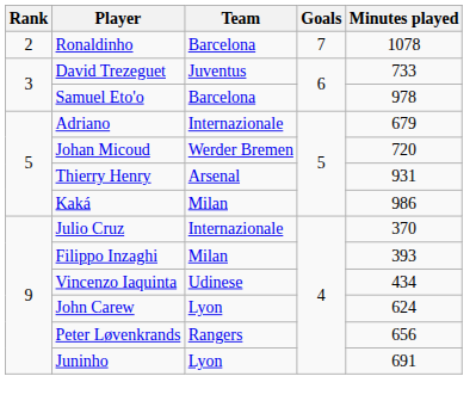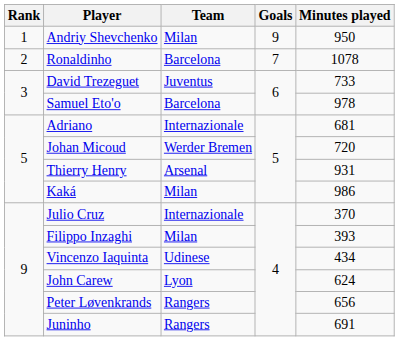 <table class="wikitable" style="text-align:center">
 <tr>
 <th>Rank</th>
 <th>Player</th>
 <th>Team</th>
 <th>Goals</th>
 <th>Minutes played</th>
+</tr>
+<tr>
+<td>1</td>
+<td align=left> <a href='#'>Andriy Shevchenko</a></td>
+<td align=left> <a href='#'>Milan</a></td>
+<td>9</td>
+<td>950</td>
 </tr>
 <tr>
 <td>2</td>
 <td align=left> <a href='#'>Ronaldinho</a></td>
 <td align=left> <a href='#'>Barcelona</a></td>
 <td>7</td>
 <td>1078</td>
 </tr>
 <tr>
 <td rowspan=2>3</td>
 <td align=left> <a href='#'>David Trezeguet</a></td>
 <td align=left> <a href='#'>Juventus</a></td>
 <td rowspan=2>6</td>
 <td>733</td>
 </tr>
 <tr>
 <td align=left> <a href='#'>Samuel Eto'o</a></td>
 <td align=left> <a href='#'>Barcelona</a></td>
 <td>978</td>
 </tr>
 <tr>
 <td rowspan=4>5</td>
 <td align=left> <a href='#'>Adriano</a></td>
 <td align=left> <a href='#'>Internazionale</a></td>
 <td rowspan=4>5</td>
-<td>679</td>
+<td>681</td>
 </tr>
 <tr>
 <td align=left> <a href='#'>Johan Micoud</a></td>
 <td align=left> <a href='#'>Werder Bremen</a></td>
 <td>720</td>
 </tr>
 <tr>
 <td align=left> <a href='#'>Thierry Henry</a></td>
 <td align=left> <a href='#'>Arsenal</a></td>
 <td>931</td>
 </tr>
 <tr>
 <td align=left> <a href='#'>Kaká</a></td>
 <td align=left> <a href='#'>Milan</a></td>
 <td>986</td>
 </tr>
 <tr>
 <td rowspan=6>9</td>
 <td align=left> <a href='#'>Julio Cruz</a></td>
 <td align=left> <a href='#'>Internazionale</a></td>
 <td rowspan=6>4</td>
 <td>370</td>
 </tr>
 <tr>
 <td align=left> <a href='#'>Filippo Inzaghi</a></td>
 <td align=left> <a href='#'>Milan</a></td>
 <td>393</td>
 </tr>
 <tr>
 <td align=left> <a href='#'>Vincenzo Iaquinta</a></td>
 <td align=left> <a href='#'>Udinese</a></td>
 <td>434</td>
 </tr>
 <tr>
 <td align=left> <a href='#'>John Carew</a></td>
 <td align=left> <a href='#'>Lyon</a></td>
 <td>624</td>
 </tr>
 <tr>
 <td align=left> <a href='#'>Peter Løvenkrands</a></td>
 <td align=left> <a href='#'>Rangers</a></td>
 <td>656</td>
 </tr>
 <tr>
 <td align=left> <a href='#'>Juninho</a></td>
-<td align=left> <a href='#'>Lyon</a></td>
+<td align=left> <a href='#'>Rangers</a></td>
 <td>691</td>
 </tr>
 </table>
